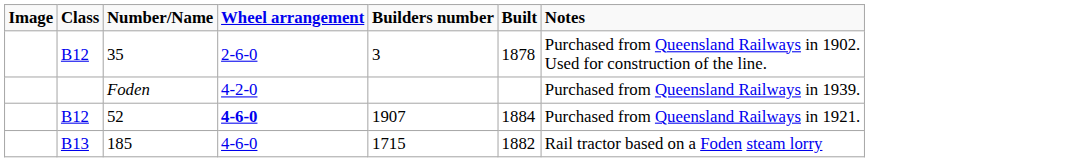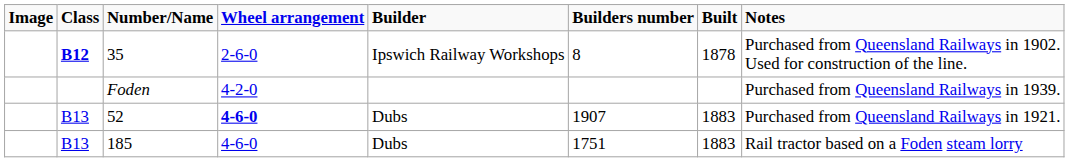 <table class="wikitable sortable">
 <tr style="background:#f9f9f9;">
 <td><strong>Image</strong></td>
 <td><strong>Class</strong></td>
 <td><strong>Number/Name</strong></td>
 <td><strong><a href='#'>Wheel arrangement</a></strong></td>
+<td><strong>Builder</strong></td>
 <td><strong>Builders number</strong></td>
 <td><strong>Built</strong></td>
 <td><strong>Notes</strong></td>
 </tr>
 <tr bgcolor="#FFFFFF">
 <td></td>
-<td><a href='#'>B12</a></td>
+<td><strong><a href='#'>B12</a></strong></td>
 <td>35</td>
 <td><a href='#'>2-6-0</a></td>
-<td>3</td>
+<td>Ipswich Railway Workshops</td>
+<td>8</td>
 <td>1878</td>
 <td>Purchased from <a href='#'>Queensland Railways</a> in 1902.<br>Used for construction of the line.</td>
 </tr>
 <tr bgcolor="#FFFFFF">
 <td></td>
 <td></td>
 <td><em>Foden</em></td>
 <td><a href='#'>4-2-0</a></td>
 <td></td>
 <td></td>
+<td></td>
 <td>Purchased from <a href='#'>Queensland Railways</a> in 1939.</td>
 </tr>
 <tr bgcolor="#FFFFFF">
 <td></td>
-<td><a href='#'>B12</a></td>
+<td><a href='#'>B13</a></td>
 <td>52</td>
 <td><strong><a href='#'>4-6-0</a></strong></td>
+<td>Dubs</td>
 <td>1907</td>
-<td>1884</td>
+<td>1883</td>
 <td>Purchased from <a href='#'>Queensland Railways</a> in 1921.</td>
 </tr>
 <tr bgcolor="#FFFFFF">
 <td></td>
 <td><a href='#'>B13</a></td>
 <td>185</td>
 <td><a href='#'>4-6-0</a></td>
-<td>1715</td>
-<td>1882</td>
+<td>Dubs</td>
+<td>1751</td>
+<td>1883</td>
 <td>Rail tractor based on a <a href='#'>Foden</a> <a href='#'>steam lorry</a></td>
 </tr>
 </table>
